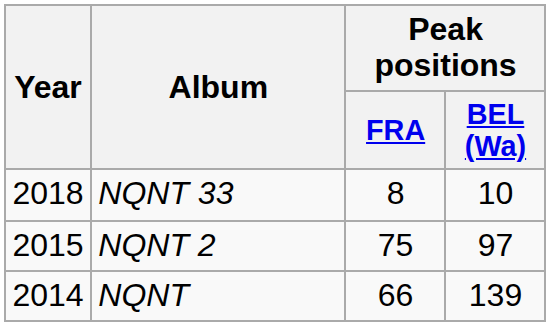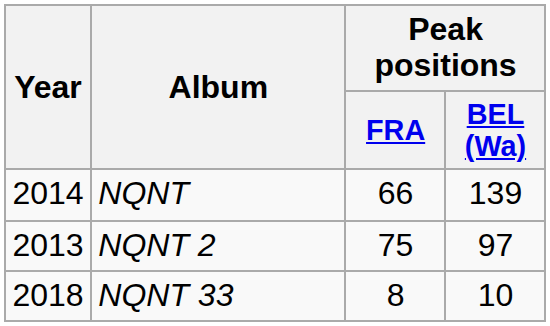 <table class="wikitable">
 <tr>
 <th align="center" rowspan="2" width="10">Year</th>
 <th align="center" rowspan="2" width="120">Album</th>
 <th align="center" colspan="2" width="20">Peak positions</th>
 </tr>
 <tr>
 <th scope="col" style="width:3em;font-size:90%;"><a href='#'>FRA</a><br></th>
 <th scope="col" style="width:3em;font-size:90%;"><a href='#'>BEL <br>(Wa)</a><br></th>
 </tr>
 <tr>
+<td style="text-align:center;">2014</td>
+<td><em>NQNT</em></td>
+<td style="text-align:center;">66</td>
+<td style="text-align:center;">139</td>
+</tr>
+<tr>
+<td style="text-align:center;">2013</td>
+<td><em>NQNT 2</em></td>
+<td style="text-align:center;">75</td>
+<td style="text-align:center;">97</td>
+</tr>
+<tr>
 <td style="text-align:center;">2018</td>
 <td><em>NQNT 33</em></td>
 <td style="text-align:center;">8</td>
 <td style="text-align:center;">10</td>
 </tr>
-<tr>
-<td style="text-align:center;">2015</td>
-<td><em>NQNT 2</em></td>
-<td style="text-align:center;">75</td>
-<td style="text-align:center;">97</td>
-</tr>
-<tr>
-<td style="text-align:center;">2014</td>
-<td><em>NQNT</em></td>
-<td style="text-align:center;">66</td>
-<td style="text-align:center;">139</td>
-</tr>
 </table>
